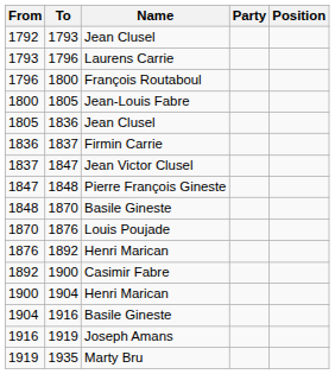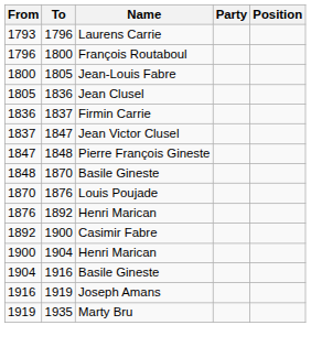 <table class="wikitable">
 <tr>
 <th>From</th>
 <th>To</th>
 <th>Name</th>
 <th>Party</th>
 <th>Position</th>
-</tr>
-<tr>
-<td>1792</td>
-<td>1793</td>
-<td>Jean Clusel</td>
-<td></td>
-<td></td>
 </tr>
 <tr>
 <td>1793</td>
 <td>1796</td>
 <td>Laurens Carrie</td>
 <td></td>
 <td></td>
 </tr>
 <tr>
 <td>1796</td>
 <td>1800</td>
 <td>François Routaboul</td>
 <td></td>
 <td></td>
 </tr>
 <tr>
 <td>1800</td>
 <td>1805</td>
 <td>Jean-Louis Fabre</td>
 <td></td>
 <td></td>
 </tr>
 <tr>
 <td>1805</td>
 <td>1836</td>
 <td>Jean Clusel</td>
 <td></td>
 <td></td>
 </tr>
 <tr>
 <td>1836</td>
 <td>1837</td>
 <td>Firmin Carrie</td>
 <td></td>
 <td></td>
 </tr>
 <tr>
 <td>1837</td>
 <td>1847</td>
 <td>Jean Victor Clusel</td>
 <td></td>
 <td></td>
 </tr>
 <tr>
 <td>1847</td>
 <td>1848</td>
 <td>Pierre François Gineste</td>
 <td></td>
 <td></td>
 </tr>
 <tr>
 <td>1848</td>
 <td>1870</td>
 <td>Basile Gineste</td>
 <td></td>
 <td></td>
 </tr>
 <tr>
 <td>1870</td>
 <td>1876</td>
 <td>Louis Poujade</td>
 <td></td>
 <td></td>
 </tr>
 <tr>
 <td>1876</td>
 <td>1892</td>
 <td>Henri Marican</td>
 <td></td>
 <td></td>
 </tr>
 <tr>
 <td>1892</td>
 <td>1900</td>
 <td>Casimir Fabre</td>
 <td></td>
 <td></td>
 </tr>
 <tr>
 <td>1900</td>
 <td>1904</td>
 <td>Henri Marican</td>
 <td></td>
 <td></td>
 </tr>
 <tr>
 <td>1904</td>
 <td>1916</td>
 <td>Basile Gineste</td>
 <td></td>
 <td></td>
 </tr>
 <tr>
 <td>1916</td>
 <td>1919</td>
 <td>Joseph Amans</td>
 <td></td>
 <td></td>
 </tr>
 <tr>
 <td>1919</td>
 <td>1935</td>
 <td>Marty Bru</td>
 <td></td>
 <td></td>
 </tr>
 </table>
